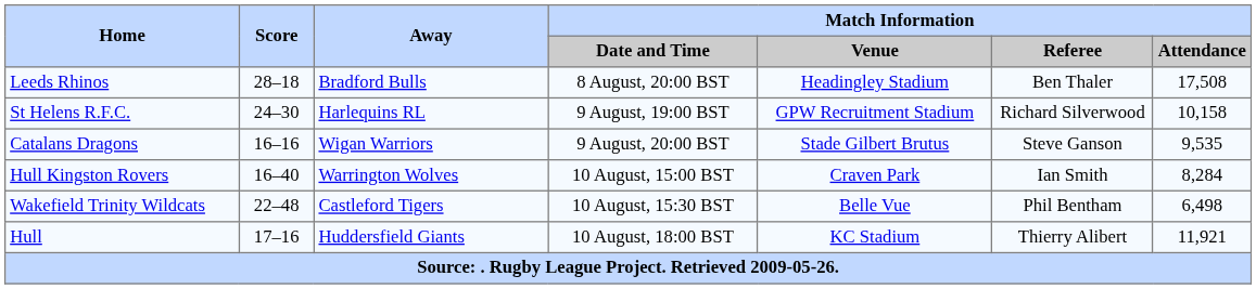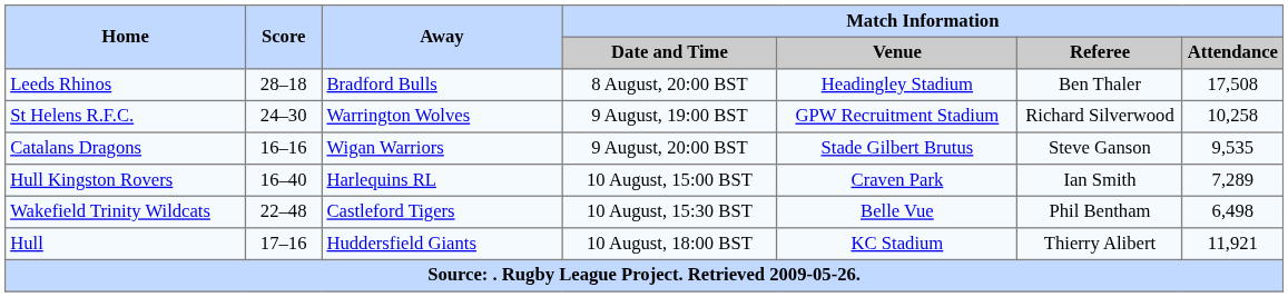 <table border="1" cellpadding="3" cellspacing="0" style="border-collapse:collapse; font-size:80%; text-align:center; width:100%;">
 <tr style="background:#c1d8ff;">
 <th rowspan="2" style="width:19%;">Home</th>
 <th rowspan="2" style="width:6%;">Score</th>
 <th rowspan="2" style="width:19%;">Away</th>
 <th colspan=6>Match Information</th>
 </tr>
 <tr style="background:#ccc;">
 <th width=17%>Date and Time</th>
 <th width=19%>Venue</th>
 <th width=13%>Referee</th>
 <th width=7%>Attendance</th>
 </tr>
 <tr style="background:#f5faff;">
 <td align=left> <a href='#'>Leeds Rhinos</a></td>
 <td>28–18</td>
 <td align=left> <a href='#'>Bradford Bulls</a></td>
 <td>8 August, 20:00 BST</td>
 <td><a href='#'>Headingley Stadium</a></td>
 <td>Ben Thaler</td>
 <td>17,508</td>
 </tr>
 <tr style="background:#f5faff;">
 <td align=left> <a href='#'>St Helens R.F.C.</a></td>
 <td>24–30</td>
-<td align=left> <a href='#'>Harlequins RL</a></td>
+<td align=left> <a href='#'>Warrington Wolves</a></td>
 <td>9 August, 19:00 BST</td>
 <td><a href='#'>GPW Recruitment Stadium</a></td>
 <td>Richard Silverwood</td>
-<td>10,158</td>
+<td>10,258</td>
 </tr>
 <tr style="background:#f5faff;">
 <td align=left> <a href='#'>Catalans Dragons</a></td>
 <td>16–16</td>
 <td align=left> <a href='#'>Wigan Warriors</a></td>
 <td>9 August, 20:00 BST</td>
 <td><a href='#'>Stade Gilbert Brutus</a></td>
 <td>Steve Ganson</td>
 <td>9,535</td>
 </tr>
 <tr style="background:#f5faff;">
 <td align=left> <a href='#'>Hull Kingston Rovers</a></td>
 <td>16–40</td>
-<td align=left> <a href='#'>Warrington Wolves</a></td>
+<td align=left> <a href='#'>Harlequins RL</a></td>
 <td>10 August, 15:00 BST</td>
 <td><a href='#'>Craven Park</a></td>
 <td>Ian Smith</td>
-<td>8,284</td>
+<td>7,289</td>
 </tr>
 <tr style="background:#f5faff;">
 <td align=left> <a href='#'>Wakefield Trinity Wildcats</a></td>
 <td>22–48</td>
 <td align=left> <a href='#'>Castleford Tigers</a></td>
 <td>10 August, 15:30 BST</td>
 <td><a href='#'>Belle Vue</a></td>
 <td>Phil Bentham</td>
 <td>6,498</td>
 </tr>
 <tr style="background:#f5faff;">
 <td align=left> <a href='#'>Hull</a></td>
 <td>17–16</td>
 <td align=left> <a href='#'>Huddersfield Giants</a></td>
 <td>10 August, 18:00 BST</td>
 <td><a href='#'>KC Stadium</a></td>
 <td>Thierry Alibert</td>
 <td>11,921</td>
 </tr>
 <tr style="background:#c1d8ff;">
 <th colspan=10>Source: . Rugby League Project. Retrieved 2009-05-26.</th>
 </tr>
 </table>
